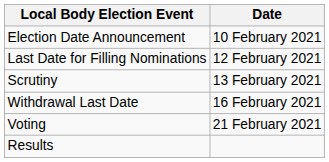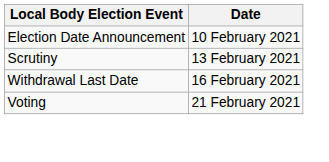 <table class="wikitable">
 <tr>
 <th>Local Body Election Event</th>
 <th>Date</th>
 </tr>
 <tr>
 <td>Election Date Announcement</td>
 <td>10 February 2021</td>
-</tr>
-<tr>
-<td>Last Date for Filling Nominations</td>
-<td>12 February 2021</td>
 </tr>
 <tr>
 <td>Scrutiny</td>
 <td>13 February 2021</td>
 </tr>
 <tr>
 <td>Withdrawal Last Date</td>
 <td>16 February 2021</td>
 </tr>
 <tr>
 <td>Voting</td>
 <td>21 February 2021</td>
 </tr>
-<tr>
-<td>Results</td>
-<td></td>
-</tr>
 </table>
